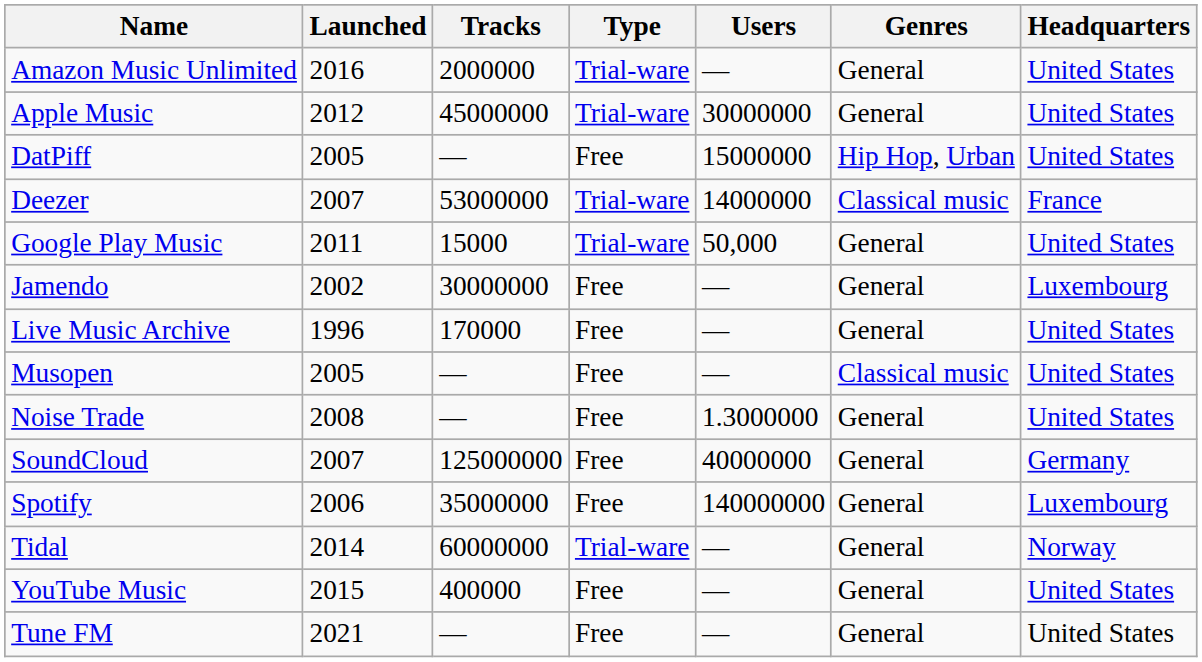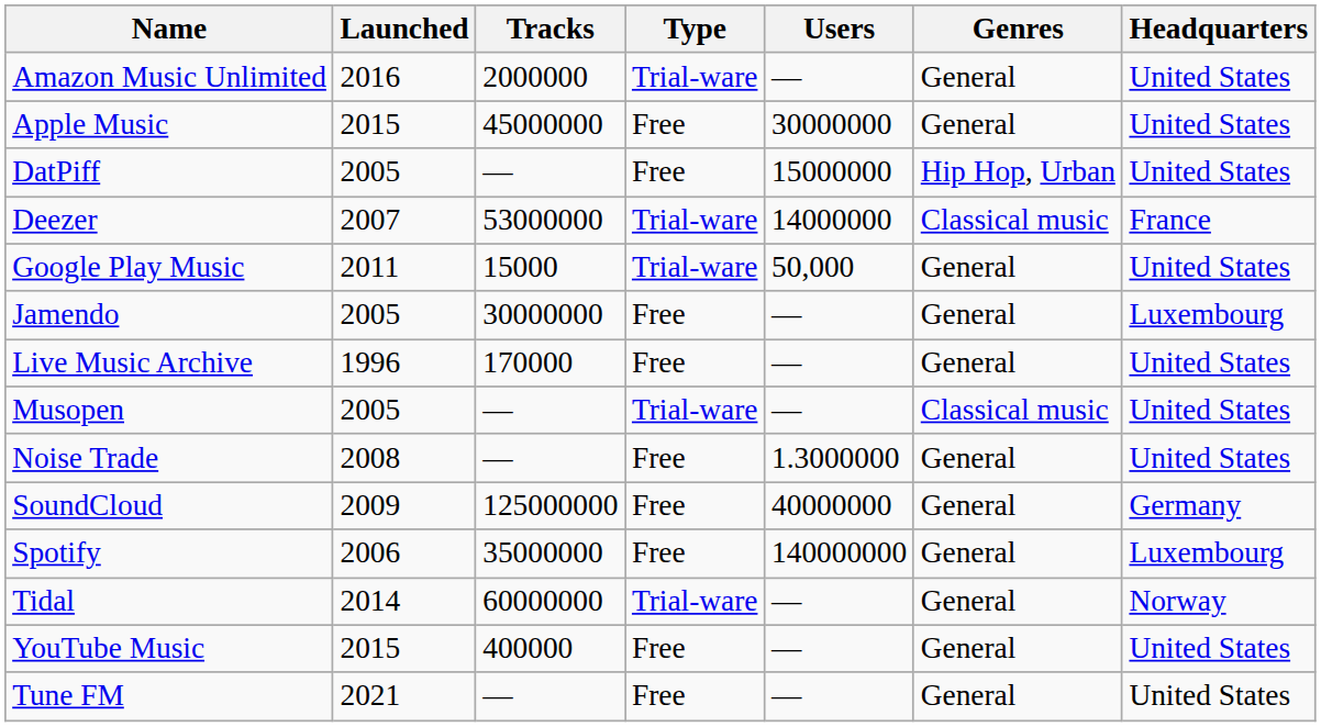 <table class="wikitable sortable">
 <tr>
 <th>Name</th>
 <th>Launched</th>
 <th>Tracks</th>
 <th>Type</th>
 <th>Users</th>
 <th>Genres</th>
 <th>Headquarters</th>
 </tr>
 <tr>
 <td><a href='#'>Amazon Music Unlimited</a></td>
 <td>2016</td>
 <td>2000000</td>
 <td><a href='#'>Trial-ware</a></td>
 <td>—</td>
 <td>General</td>
 <td><a href='#'>United States</a></td>
 </tr>
 <tr>
 <td><a href='#'>Apple Music</a></td>
-<td>2012</td>
+<td>2015</td>
 <td>45000000</td>
-<td><a href='#'>Trial-ware</a></td>
+<td>Free</td>
 <td>30000000</td>
 <td>General</td>
 <td><a href='#'>United States</a></td>
 </tr>
 <tr>
 <td><a href='#'>DatPiff</a></td>
 <td>2005</td>
 <td>—</td>
 <td>Free</td>
 <td>15000000</td>
 <td><a href='#'>Hip Hop</a>, <a href='#'>Urban</a></td>
 <td><a href='#'>United States</a></td>
 </tr>
 <tr>
 <td><a href='#'>Deezer</a></td>
 <td>2007</td>
 <td>53000000</td>
 <td><a href='#'>Trial-ware</a></td>
 <td>14000000</td>
 <td><a href='#'>Classical music</a></td>
 <td><a href='#'>France</a></td>
 </tr>
 <tr>
 <td><a href='#'>Google Play Music</a></td>
 <td>2011</td>
 <td>15000</td>
 <td><a href='#'>Trial-ware</a></td>
 <td>50,000</td>
 <td>General</td>
 <td><a href='#'>United States</a></td>
 </tr>
 <tr>
 <td><a href='#'>Jamendo</a></td>
-<td>2002</td>
+<td>2005</td>
 <td>30000000</td>
 <td>Free</td>
 <td>—</td>
 <td>General</td>
 <td><a href='#'>Luxembourg</a></td>
 </tr>
 <tr>
 <td><a href='#'>Live Music Archive</a></td>
 <td>1996</td>
 <td>170000</td>
 <td>Free</td>
 <td>—</td>
 <td>General</td>
 <td><a href='#'>United States</a></td>
 </tr>
 <tr>
 <td><a href='#'>Musopen</a></td>
 <td>2005</td>
 <td>—</td>
-<td>Free</td>
+<td><a href='#'>Trial-ware</a></td>
 <td>—</td>
 <td><a href='#'>Classical music</a></td>
 <td><a href='#'>United States</a></td>
 </tr>
 <tr>
 <td><a href='#'>Noise Trade</a></td>
 <td>2008</td>
 <td>—</td>
 <td>Free</td>
 <td>1.3000000</td>
 <td>General</td>
 <td><a href='#'>United States</a></td>
 </tr>
 <tr>
 <td><a href='#'>SoundCloud</a></td>
-<td>2007</td>
+<td>2009</td>
 <td>125000000</td>
 <td>Free</td>
 <td>40000000</td>
 <td>General</td>
 <td><a href='#'>Germany</a></td>
 </tr>
 <tr>
 <td><a href='#'>Spotify</a></td>
 <td>2006</td>
 <td>35000000</td>
 <td>Free</td>
 <td>140000000</td>
 <td>General</td>
 <td><a href='#'>Luxembourg</a></td>
 </tr>
 <tr>
 <td><a href='#'>Tidal</a></td>
 <td>2014</td>
 <td>60000000</td>
 <td><a href='#'>Trial-ware</a></td>
 <td>—</td>
 <td>General</td>
 <td><a href='#'>Norway</a></td>
 </tr>
 <tr>
 <td><a href='#'>YouTube Music</a></td>
 <td>2015</td>
 <td>400000</td>
 <td>Free</td>
 <td>—</td>
 <td>General</td>
 <td><a href='#'>United States</a>     </td>
 </tr>
 <tr>
 <td><a href='#'>Tune FM</a></td>
 <td>2021</td>
 <td>—</td>
 <td>Free</td>
 <td>—</td>
 <td>General</td>
 <td>United States</td>
 </tr>
 </table>
